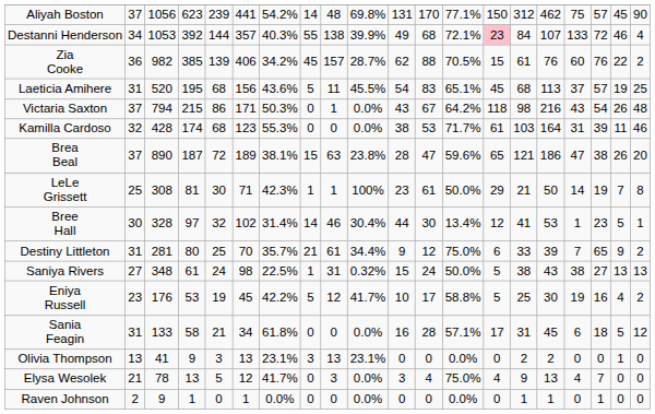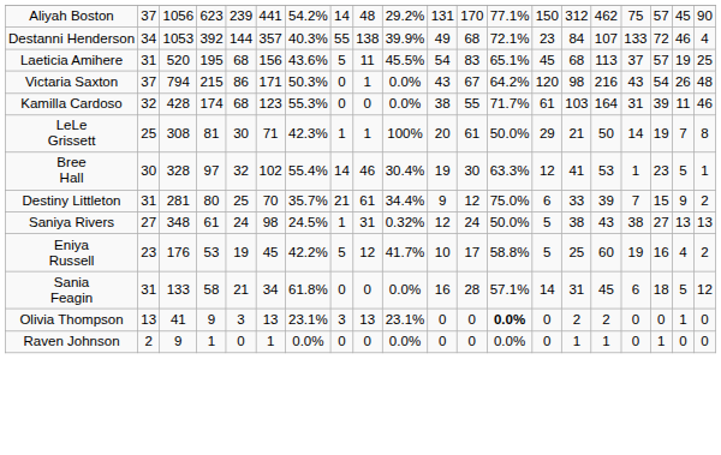 <table class="wikitable sortable">
 <tr>
 </tr>
 <tr style="text-align:center;">
 <td>Aliyah Boston</td>
 <td>37</td>
 <td>1056</td>
 <td>623</td>
 <td>239</td>
 <td>441</td>
 <td>54.2%</td>
 <td>14</td>
 <td>48</td>
-<td>69.8%</td>
+<td>29.2%</td>
 <td>131</td>
 <td>170</td>
 <td>77.1%</td>
 <td>150</td>
 <td>312</td>
 <td>462</td>
 <td>75</td>
 <td>57</td>
 <td>45</td>
 <td>90</td>
 </tr>
 <tr style="text-align:center;">
 <td>Destanni Henderson</td>
 <td>34</td>
 <td>1053</td>
 <td>392</td>
 <td>144</td>
 <td>357</td>
 <td>40.3%</td>
 <td>55</td>
 <td>138</td>
 <td>39.9%</td>
 <td>49</td>
 <td>68</td>
 <td>72.1%</td>
-<td style="background: pink;">23</td>
+<td>23</td>
 <td>84</td>
 <td>107</td>
 <td>133</td>
 <td>72</td>
 <td>46</td>
 <td>4</td>
-</tr>
-<tr style="text-align:center;">
-<td>Zia<br>Cooke<br></td>
-<td>36</td>
-<td>982</td>
-<td>385</td>
-<td>139</td>
-<td>406</td>
-<td>34.2%</td>
-<td>45</td>
-<td>157</td>
-<td>28.7%</td>
-<td>62</td>
-<td>88</td>
-<td>70.5%</td>
-<td>15</td>
-<td>61</td>
-<td>76</td>
-<td>60</td>
-<td>76</td>
-<td>22</td>
-<td>2</td>
 </tr>
 <tr style="text-align:center;">
 <td>Laeticia Amihere</td>
 <td>31</td>
 <td>520</td>
 <td>195</td>
 <td>68</td>
 <td>156</td>
 <td>43.6%</td>
 <td>5</td>
 <td>11</td>
 <td>45.5%</td>
 <td>54</td>
 <td>83</td>
 <td>65.1%</td>
 <td>45</td>
 <td>68</td>
 <td>113</td>
 <td>37</td>
 <td>57</td>
 <td>19</td>
 <td>25</td>
 </tr>
 <tr style="text-align:center;">
 <td>Victaria Saxton</td>
 <td>37</td>
 <td>794</td>
 <td>215</td>
 <td>86</td>
 <td>171</td>
 <td>50.3%</td>
 <td>0</td>
 <td>1</td>
 <td>0.0%</td>
 <td>43</td>
 <td>67</td>
 <td>64.2%</td>
-<td>118</td>
+<td>120</td>
 <td>98</td>
 <td>216</td>
 <td>43</td>
 <td>54</td>
 <td>26</td>
 <td>48</td>
 </tr>
 <tr style="text-align:center;">
 <td>Kamilla Cardoso</td>
 <td>32</td>
 <td>428</td>
 <td>174</td>
 <td>68</td>
 <td>123</td>
 <td>55.3%</td>
 <td>0</td>
 <td>0</td>
 <td>0.0%</td>
 <td>38</td>
-<td>53</td>
+<td>55</td>
 <td>71.7%</td>
 <td>61</td>
 <td>103</td>
 <td>164</td>
 <td>31</td>
 <td>39</td>
 <td>11</td>
 <td>46</td>
-</tr>
-<tr style="text-align:center;">
-<td>Brea<br>Beal<br></td>
-<td>37</td>
-<td>890</td>
-<td>187</td>
-<td>72</td>
-<td>189</td>
-<td>38.1%</td>
-<td>15</td>
-<td>63</td>
-<td>23.8%</td>
-<td>28</td>
-<td>47</td>
-<td>59.6%</td>
-<td>65</td>
-<td>121</td>
-<td>186</td>
-<td>47</td>
-<td>38</td>
-<td>26</td>
-<td>20</td>
 </tr>
 <tr style="text-align:center;">
 <td>LeLe<br>Grissett<br></td>
 <td>25</td>
 <td>308</td>
 <td>81</td>
 <td>30</td>
 <td>71</td>
 <td>42.3%</td>
 <td>1</td>
 <td>1</td>
 <td>100%</td>
-<td>23</td>
+<td>20</td>
 <td>61</td>
 <td>50.0%</td>
 <td>29</td>
 <td>21</td>
 <td>50</td>
 <td>14</td>
 <td>19</td>
 <td>7</td>
 <td>8</td>
 </tr>
 <tr style="text-align:center;">
 <td>Bree<br>Hall<br></td>
 <td>30</td>
 <td>328</td>
 <td>97</td>
 <td>32</td>
 <td>102</td>
-<td>31.4%</td>
+<td>55.4%</td>
 <td>14</td>
 <td>46</td>
 <td>30.4%</td>
-<td>44</td>
+<td>19</td>
 <td>30</td>
-<td>13.4%</td>
+<td>63.3%</td>
 <td>12</td>
 <td>41</td>
 <td>53</td>
 <td>1</td>
 <td>23</td>
 <td>5</td>
 <td>1</td>
 </tr>
 <tr style="text-align:center;">
 <td>Destiny Littleton</td>
 <td>31</td>
 <td>281</td>
 <td>80</td>
 <td>25</td>
 <td>70</td>
 <td>35.7%</td>
 <td>21</td>
 <td>61</td>
 <td>34.4%</td>
 <td>9</td>
 <td>12</td>
 <td>75.0%</td>
 <td>6</td>
 <td>33</td>
 <td>39</td>
 <td>7</td>
-<td>65</td>
+<td>15</td>
 <td>9</td>
 <td>2</td>
 </tr>
 <tr style="text-align:center;">
 <td>Saniya Rivers</td>
 <td>27</td>
 <td>348</td>
 <td>61</td>
 <td>24</td>
 <td>98</td>
-<td>22.5%</td>
+<td>24.5%</td>
 <td>1</td>
 <td>31</td>
 <td>0.32%</td>
-<td>15</td>
+<td>12</td>
 <td>24</td>
 <td>50.0%</td>
 <td>5</td>
 <td>38</td>
 <td>43</td>
 <td>38</td>
 <td>27</td>
 <td>13</td>
 <td>13</td>
 </tr>
 <tr style="text-align:center;">
 <td>Eniya<br>Russell<br></td>
 <td>23</td>
 <td>176</td>
 <td>53</td>
 <td>19</td>
 <td>45</td>
 <td>42.2%</td>
 <td>5</td>
 <td>12</td>
 <td>41.7%</td>
 <td>10</td>
 <td>17</td>
 <td>58.8%</td>
 <td>5</td>
 <td>25</td>
-<td>30</td>
+<td>60</td>
 <td>19</td>
 <td>16</td>
 <td>4</td>
 <td>2</td>
 </tr>
 <tr style="text-align:center;">
 <td>Sania<br>Feagin<br></td>
 <td>31</td>
 <td>133</td>
 <td>58</td>
 <td>21</td>
 <td>34</td>
 <td>61.8%</td>
 <td>0</td>
 <td>0</td>
 <td>0.0%</td>
 <td>16</td>
 <td>28</td>
 <td>57.1%</td>
-<td>17</td>
+<td>14</td>
 <td>31</td>
 <td>45</td>
 <td>6</td>
 <td>18</td>
 <td>5</td>
 <td>12</td>
 </tr>
 <tr style="text-align:center;">
 <td>Olivia Thompson</td>
 <td>13</td>
 <td>41</td>
 <td>9</td>
 <td>3</td>
 <td>13</td>
 <td>23.1%</td>
 <td>3</td>
 <td>13</td>
 <td>23.1%</td>
 <td>0</td>
 <td>0</td>
-<td>0.0%</td>
+<td><strong>0.0%</strong></td>
 <td>0</td>
 <td>2</td>
 <td>2</td>
 <td>0</td>
 <td>0</td>
 <td>1</td>
-<td>0</td>
-</tr>
-<tr style="text-align:center;">
-<td>Elysa Wesolek</td>
-<td>21</td>
-<td>78</td>
-<td>13</td>
-<td>5</td>
-<td>12</td>
-<td>41.7%</td>
-<td>0</td>
-<td>3</td>
-<td>0.0%</td>
-<td>3</td>
-<td>4</td>
-<td>75.0%</td>
-<td>4</td>
-<td>9</td>
-<td>13</td>
-<td>4</td>
-<td>7</td>
-<td>0</td>
 <td>0</td>
 </tr>
 <tr style="text-align:center;">
 <td>Raven Johnson</td>
 <td>2</td>
 <td>9</td>
 <td>1</td>
 <td>0</td>
 <td>1</td>
 <td>0.0%</td>
 <td>0</td>
 <td>0</td>
 <td>0.0%</td>
 <td>0</td>
 <td>0</td>
 <td>0.0%</td>
 <td>0</td>
 <td>1</td>
 <td>1</td>
 <td>0</td>
 <td>1</td>
 <td>0</td>
 <td>0</td>
 </tr>
 </table>
